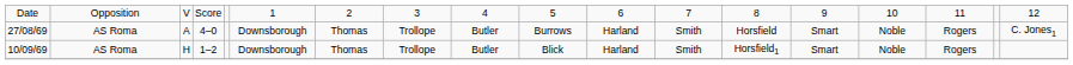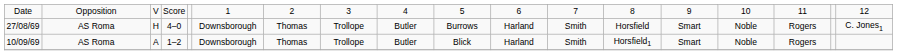 <table class="wikitable" style="font-size: 75%; text-align: center;">
 <tr style="text-align:center;">
 <td style="width:10px; ">Date</td>
 <td style="width:150px; ">Opposition</td>
 <td style="width:5px; ">V</td>
 <td style="width:5px; ">Score</td>
 <td style="width:1px; text-align:center;"></td>
 <td style="width:95px; ">1</td>
 <td style="width:75px; ">2</td>
 <td style="width:75px; ">3</td>
 <td style="width:75px; ">4</td>
 <td style="width:75px; ">5</td>
 <td style="width:75px; ">6</td>
 <td style="width:75px; ">7</td>
 <td style="width:75px; ">8</td>
 <td style="width:75px; ">9</td>
 <td style="width:75px; ">10</td>
 <td style="width:75px; ">11</td>
 <td style="width:1px; text-align:center;"></td>
 <td style="width:75px; ">12</td>
 </tr>
 <tr>
 <td>27/08/69</td>
 <td>AS Roma</td>
-<td>A</td>
+<td>H</td>
 <td>4–0</td>
 <td></td>
 <td>Downsborough</td>
 <td>Thomas</td>
 <td>Trollope</td>
 <td>Butler</td>
 <td>Burrows</td>
 <td>Harland</td>
 <td>Smith</td>
 <td>Horsfield</td>
 <td>Smart</td>
 <td>Noble</td>
 <td>Rogers</td>
 <td></td>
 <td>C. Jones<sub>1</sub></td>
 </tr>
 <tr>
 <td>10/09/69</td>
 <td>AS Roma</td>
-<td>H</td>
+<td>A</td>
 <td>1–2</td>
 <td></td>
 <td>Downsborough</td>
 <td>Thomas</td>
 <td>Trollope</td>
 <td>Butler</td>
 <td>Blick</td>
 <td>Harland</td>
 <td>Smith</td>
 <td>Horsfield<sub>1</sub></td>
 <td>Smart</td>
 <td>Noble</td>
 <td>Rogers</td>
 <td></td>
 <td></td>
 </tr>
 <tr>
 </tr>
 </table>
